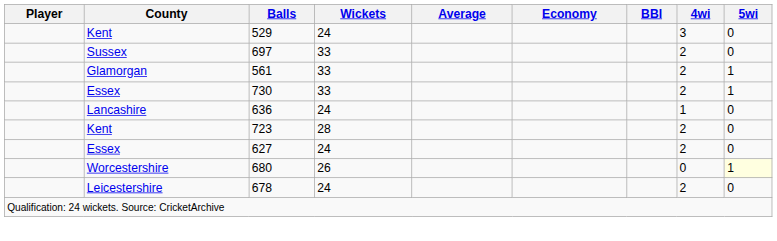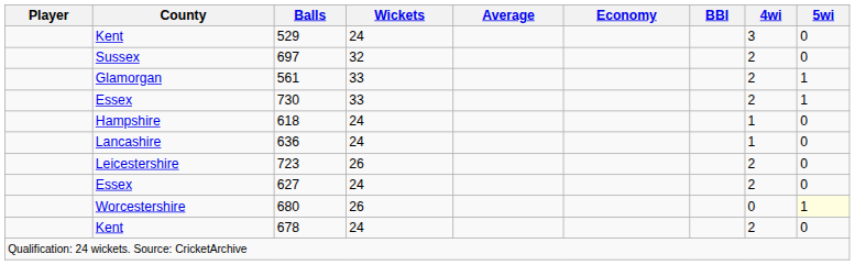 <table class="wikitable sortable" style="width:80%;">
 <tr>
 <th>Player</th>
 <th>County</th>
 <th><a href='#'>Balls</a></th>
 <th><a href='#'>Wickets</a></th>
 <th><a href='#'>Average</a></th>
 <th><a href='#'>Economy</a></th>
 <th><a href='#'>BBI</a></th>
 <th><a href='#'>4wi</a></th>
 <th><a href='#'>5wi</a></th>
 </tr>
 <tr>
 <td></td>
 <td><a href='#'>Kent</a></td>
 <td>529</td>
 <td>24</td>
 <td></td>
 <td></td>
 <td></td>
 <td>3</td>
 <td>0</td>
 </tr>
 <tr>
 <td></td>
 <td><a href='#'>Sussex</a></td>
 <td>697</td>
-<td>33</td>
+<td>32</td>
 <td></td>
 <td></td>
 <td></td>
 <td>2</td>
 <td>0</td>
 </tr>
 <tr>
 <td></td>
 <td><a href='#'>Glamorgan</a></td>
 <td>561</td>
 <td>33</td>
 <td></td>
 <td></td>
 <td></td>
 <td>2</td>
 <td>1</td>
 </tr>
 <tr>
 <td></td>
 <td><a href='#'>Essex</a></td>
 <td>730</td>
 <td>33</td>
 <td></td>
 <td></td>
 <td></td>
 <td>2</td>
 <td>1</td>
 </tr>
 <tr>
 <td></td>
+<td><a href='#'>Hampshire</a></td>
+<td>618</td>
+<td>24</td>
+<td></td>
+<td></td>
+<td></td>
+<td>1</td>
+<td>0</td>
+</tr>
+<tr>
+<td></td>
 <td><a href='#'>Lancashire</a></td>
 <td>636</td>
 <td>24</td>
 <td></td>
 <td></td>
 <td></td>
 <td>1</td>
 <td>0</td>
 </tr>
 <tr>
 <td></td>
-<td><a href='#'>Kent</a></td>
+<td><a href='#'>Leicestershire</a></td>
 <td>723</td>
-<td>28</td>
+<td>26</td>
 <td></td>
 <td></td>
 <td></td>
 <td>2</td>
 <td>0</td>
 </tr>
 <tr>
 <td></td>
 <td><a href='#'>Essex</a></td>
 <td>627</td>
 <td>24</td>
 <td></td>
 <td></td>
 <td></td>
 <td>2</td>
 <td>0</td>
 </tr>
 <tr>
 <td></td>
 <td><a href='#'>Worcestershire</a></td>
 <td>680</td>
 <td>26</td>
 <td></td>
 <td></td>
 <td></td>
 <td>0</td>
 <td style="background: lightyellow;">1</td>
 </tr>
 <tr>
 <td></td>
-<td><a href='#'>Leicestershire</a></td>
+<td><a href='#'>Kent</a></td>
 <td>678</td>
 <td>24</td>
 <td></td>
 <td></td>
 <td></td>
 <td>2</td>
 <td>0</td>
 </tr>
 <tr class="unsortable">
 <td colspan="9"><small>Qualification: 24 wickets.  Source: CricketArchive</small></td>
 </tr>
 </table>
